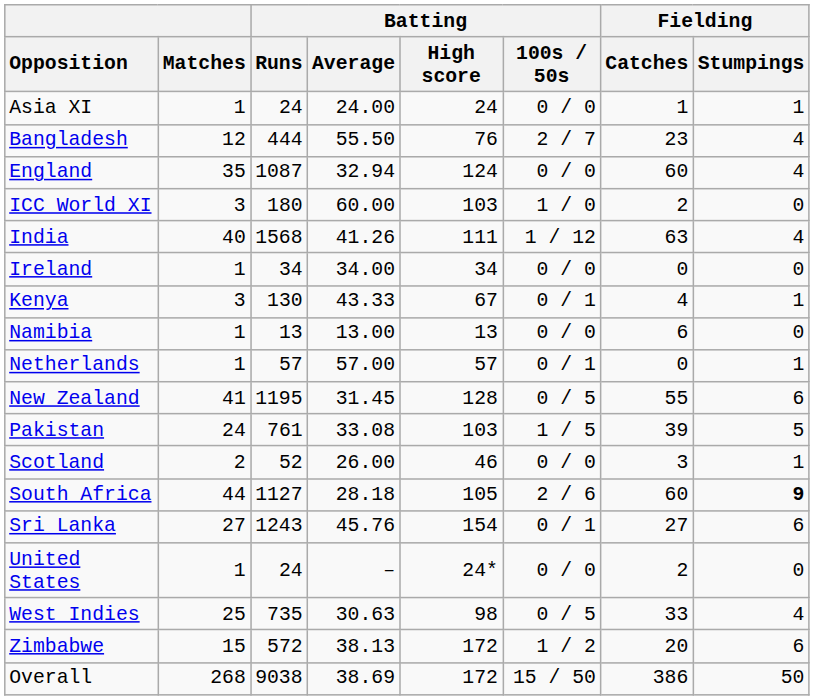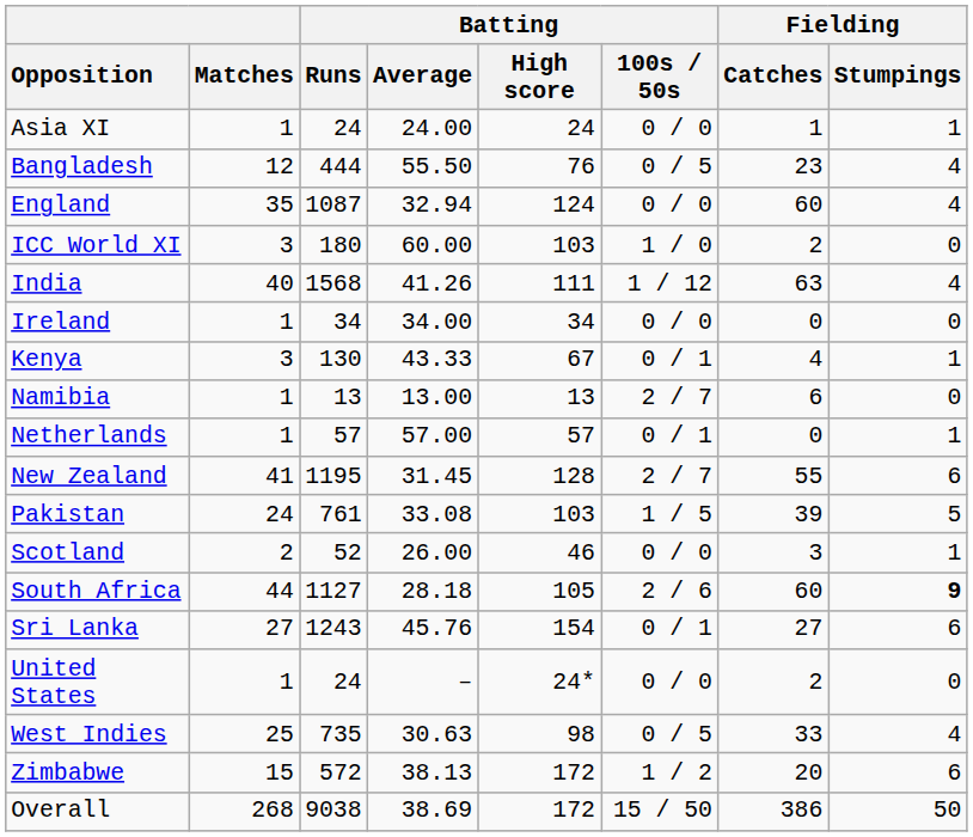 <table class="wikitable" style="width:60%; margin:1em auto 1em auto; text-align:right;">
 <tr>
 <th colspan="2"> </th>
 <th colspan="4">Batting</th>
 <th colspan="2">Fielding</th>
 </tr>
 <tr>
 <th style="text-align:left;">Opposition</th>
 <th>Matches</th>
 <th>Runs</th>
 <th>Average</th>
 <th>High score</th>
 <th>100s / 50s</th>
 <th>Catches</th>
 <th>Stumpings</th>
 </tr>
 <tr>
 <td style="text-align:left;">Asia XI</td>
 <td>1</td>
 <td>24</td>
 <td>24.00</td>
 <td>24</td>
 <td>0 / 0</td>
 <td>1</td>
 <td>1</td>
 </tr>
 <tr>
 <td style="text-align:left;"><a href='#'>Bangladesh</a></td>
 <td>12</td>
 <td>444</td>
 <td>55.50</td>
 <td>76</td>
-<td>2 / 7</td>
+<td>0 / 5</td>
 <td>23</td>
 <td>4</td>
 </tr>
 <tr>
 <td style="text-align:left;"><a href='#'>England</a></td>
 <td>35</td>
 <td>1087</td>
 <td>32.94</td>
 <td>124</td>
 <td>0 / 0</td>
 <td>60</td>
 <td>4</td>
 </tr>
 <tr>
 <td style="text-align:left;"><a href='#'>ICC World XI</a></td>
 <td>3</td>
 <td>180</td>
 <td>60.00</td>
 <td>103</td>
 <td>1 / 0</td>
 <td>2</td>
 <td>0</td>
 </tr>
 <tr>
 <td style="text-align:left;"><a href='#'>India</a></td>
 <td>40</td>
 <td>1568</td>
 <td>41.26</td>
 <td>111</td>
 <td>1 / 12</td>
 <td>63</td>
 <td>4</td>
 </tr>
 <tr>
 <td style="text-align:left;"><a href='#'>Ireland</a></td>
 <td>1</td>
 <td>34</td>
 <td>34.00</td>
 <td>34</td>
 <td>0 / 0</td>
 <td>0</td>
 <td>0</td>
 </tr>
 <tr>
 <td style="text-align:left;"><a href='#'>Kenya</a></td>
 <td>3</td>
 <td>130</td>
 <td>43.33</td>
 <td>67</td>
 <td>0 / 1</td>
 <td>4</td>
 <td>1</td>
 </tr>
 <tr>
 <td style="text-align:left;"><a href='#'>Namibia</a></td>
 <td>1</td>
 <td>13</td>
 <td>13.00</td>
 <td>13</td>
-<td>0 / 0</td>
+<td>2 / 7</td>
 <td>6</td>
 <td>0</td>
 </tr>
 <tr>
 <td style="text-align:left;"><a href='#'>Netherlands</a></td>
 <td>1</td>
 <td>57</td>
 <td>57.00</td>
 <td>57</td>
 <td>0 / 1</td>
 <td>0</td>
 <td>1</td>
 </tr>
 <tr>
 <td style="text-align:left;"><a href='#'>New Zealand</a></td>
 <td>41</td>
 <td>1195</td>
 <td>31.45</td>
 <td>128</td>
-<td>0 / 5</td>
+<td>2 / 7</td>
 <td>55</td>
 <td>6</td>
 </tr>
 <tr>
 <td style="text-align:left;"><a href='#'>Pakistan</a></td>
 <td>24</td>
 <td>761</td>
 <td>33.08</td>
 <td>103</td>
 <td>1 / 5</td>
 <td>39</td>
 <td>5</td>
 </tr>
 <tr>
 <td style="text-align:left;"><a href='#'>Scotland</a></td>
 <td>2</td>
 <td>52</td>
 <td>26.00</td>
 <td>46</td>
 <td>0 / 0</td>
 <td>3</td>
 <td>1</td>
 </tr>
 <tr>
 <td style="text-align:left;"><a href='#'>South Africa</a></td>
 <td>44</td>
 <td>1127</td>
 <td>28.18</td>
 <td>105</td>
 <td>2 / 6</td>
 <td>60</td>
 <td><strong>9</strong></td>
 </tr>
 <tr>
 <td style="text-align:left;"><a href='#'>Sri Lanka</a></td>
 <td>27</td>
 <td>1243</td>
 <td>45.76</td>
 <td>154</td>
 <td>0 / 1</td>
 <td>27</td>
 <td>6</td>
 </tr>
 <tr>
 <td style="text-align:left;"><a href='#'>United States</a></td>
 <td>1</td>
 <td>24</td>
 <td>–</td>
 <td>24*</td>
 <td>0 / 0</td>
 <td>2</td>
 <td>0</td>
 </tr>
 <tr>
 <td style="text-align:left;"><a href='#'>West Indies</a></td>
 <td>25</td>
 <td>735</td>
 <td>30.63</td>
 <td>98</td>
 <td>0 / 5</td>
 <td>33</td>
 <td>4</td>
 </tr>
 <tr>
 <td style="text-align:left;"><a href='#'>Zimbabwe</a></td>
 <td>15</td>
 <td>572</td>
 <td>38.13</td>
 <td>172</td>
 <td>1 / 2</td>
 <td>20</td>
 <td>6</td>
 </tr>
 <tr>
 <td style="text-align:left;">Overall</td>
 <td>268</td>
 <td>9038</td>
 <td>38.69</td>
 <td>172</td>
 <td>15 / 50</td>
 <td>386</td>
 <td>50</td>
 </tr>
 </table>
